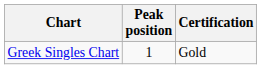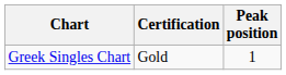 <table class="wikitable">
 <tr>
 <th>Chart</th>
+<th>Certification</th>
 <th>Peak <br>position</th>
-<th>Certification</th>
 </tr>
 <tr>
 <td><a href='#'>Greek Singles Chart</a></td>
+<td>Gold</td>
 <td align="center">1</td>
-<td>Gold</td>
 </tr>
 </table>
